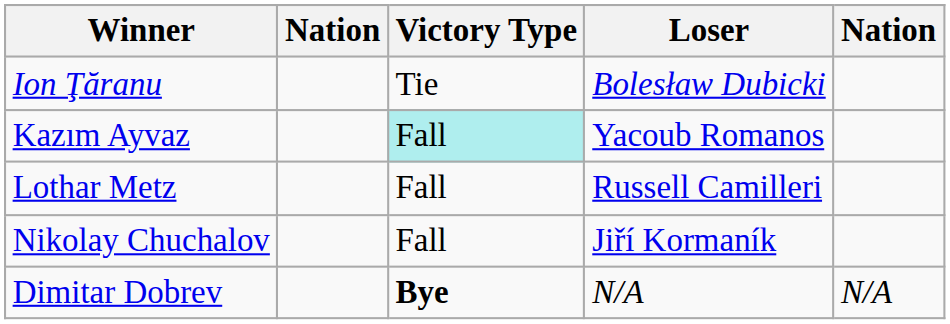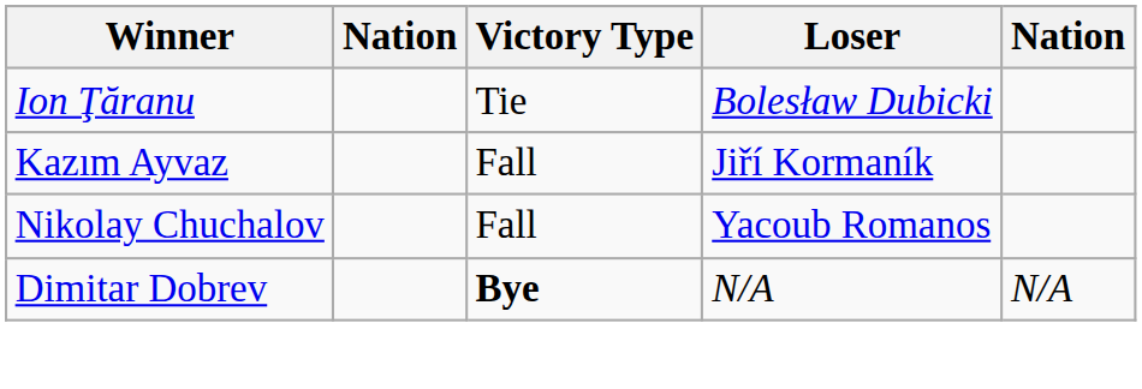 <table class="wikitable sortable" style="text-align:left;">
 <tr>
 <th>Winner</th>
 <th>Nation</th>
 <th>Victory Type</th>
 <th>Loser</th>
 <th>Nation</th>
 </tr>
 <tr>
 <td><em><a href='#'>Ion Ţăranu</a></em></td>
 <td><em></em></td>
 <td>Tie</td>
 <td><em><a href='#'>Bolesław Dubicki</a></em></td>
 <td><em></em></td>
 </tr>
 <tr>
 <td><a href='#'>Kazım Ayvaz</a></td>
 <td></td>
-<td style="background: paleturquoise;">Fall</td>
-<td><a href='#'>Yacoub Romanos</a></td>
-<td></td>
-</tr>
-<tr>
-<td><a href='#'>Lothar Metz</a></td>
-<td></td>
 <td>Fall</td>
-<td><a href='#'>Russell Camilleri</a></td>
+<td><a href='#'>Jiří Kormaník</a></td>
 <td></td>
 </tr>
 <tr>
 <td><a href='#'>Nikolay Chuchalov</a></td>
 <td></td>
 <td>Fall</td>
-<td><a href='#'>Jiří Kormaník</a></td>
+<td><a href='#'>Yacoub Romanos</a></td>
 <td></td>
 </tr>
 <tr>
 <td><a href='#'>Dimitar Dobrev</a></td>
 <td></td>
 <td><strong>Bye</strong></td>
 <td><em>N/A</em></td>
 <td><em>N/A</em></td>
 </tr>
 </table>
